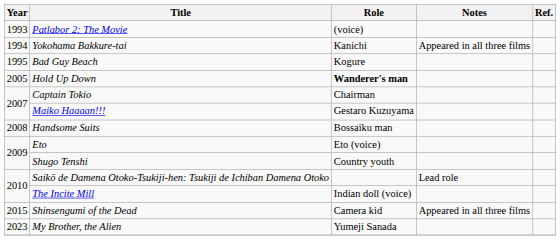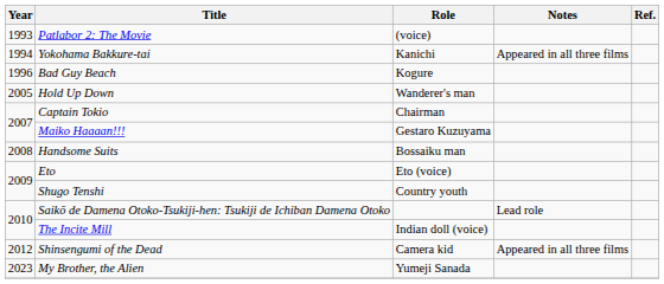 <table class="wikitable">
 <tr>
 <th>Year</th>
 <th>Title</th>
 <th>Role</th>
 <th>Notes</th>
 <th>Ref.</th>
 </tr>
 <tr>
 <td>1993</td>
 <td><em><a href='#'>Patlabor 2: The Movie</a></em></td>
 <td>(voice)</td>
 <td></td>
 <td></td>
 </tr>
 <tr>
 <td>1994</td>
 <td><em>Yokohama Bakkure-tai</em></td>
 <td>Kanichi</td>
 <td>Appeared in all three films</td>
 <td></td>
 </tr>
 <tr>
-<td>1995</td>
+<td>1996</td>
 <td><em>Bad Guy Beach</em></td>
 <td>Kogure</td>
 <td></td>
 <td></td>
 </tr>
 <tr>
 <td>2005</td>
 <td><em>Hold Up Down</em></td>
-<td><strong>Wanderer's man</strong></td>
+<td>Wanderer's man</td>
 <td></td>
 <td></td>
 </tr>
 <tr>
 <td rowspan="2">2007</td>
 <td><em>Captain Tokio</em></td>
 <td>Chairman</td>
 <td></td>
 <td></td>
 </tr>
 <tr>
 <td><em><a href='#'>Maiko Haaaan!!!</a></em></td>
 <td>Gestaro Kuzuyama</td>
 <td></td>
 <td></td>
 </tr>
 <tr>
 <td>2008</td>
 <td><em>Handsome Suits</em></td>
 <td>Bossaiku man</td>
 <td></td>
 <td></td>
 </tr>
 <tr>
 <td rowspan="2">2009</td>
 <td><em>Eto</em></td>
 <td>Eto (voice)</td>
 <td></td>
 <td></td>
 </tr>
 <tr>
 <td><em>Shugo Tenshi</em></td>
 <td>Country youth</td>
 <td></td>
 <td></td>
 </tr>
 <tr>
 <td rowspan="2">2010</td>
 <td><em>Saikō de Damena Otoko-Tsukiji-hen: Tsukiji de Ichiban Damena Otoko</em></td>
 <td></td>
 <td>Lead role</td>
 <td></td>
 </tr>
 <tr>
 <td><em><a href='#'>The Incite Mill</a></em></td>
 <td>Indian doll (voice)</td>
 <td></td>
 <td></td>
 </tr>
 <tr>
-<td rowspan="1">2015</td>
+<td rowspan="1">2012</td>
 <td><em>Shinsengumi of the Dead</em></td>
 <td>Camera kid</td>
 <td>Appeared in all three films</td>
 <td></td>
 </tr>
 <tr>
 <td>2023</td>
 <td><em>My Brother, the Alien</em></td>
 <td>Yumeji Sanada</td>
 <td></td>
 <td></td>
 </tr>
 <tr>
 </tr>
 </table>
